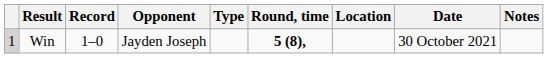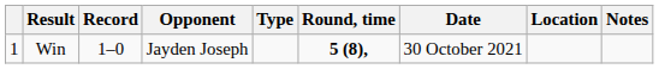 <table class="wikitable" style="text-align:center; font-size:95%">
 <tr>
 <th></th>
 <th>Result</th>
 <th>Record</th>
 <th>Opponent</th>
 <th>Type</th>
 <th>Round, time</th>
+<th>Date</th>
 <th>Location</th>
-<th>Date</th>
 <th>Notes</th>
 </tr>
 <tr>
-<td style="background: lightgrey;">1</td>
+<td>1</td>
 <td>Win</td>
 <td>1–0</td>
 <td style="text-align:left;">Jayden Joseph</td>
 <td></td>
 <td><strong>5 (8), </strong></td>
+<td>30 October 2021</td>
 <td style="text-align:left;"></td>
-<td>30 October 2021</td>
 <td style="text-align:left;"></td>
 </tr>
 </table>
